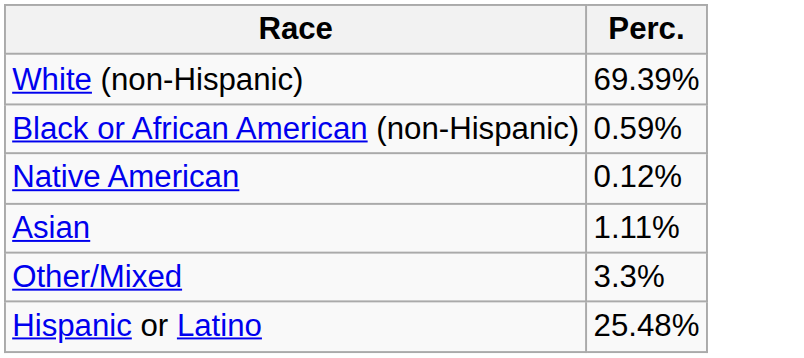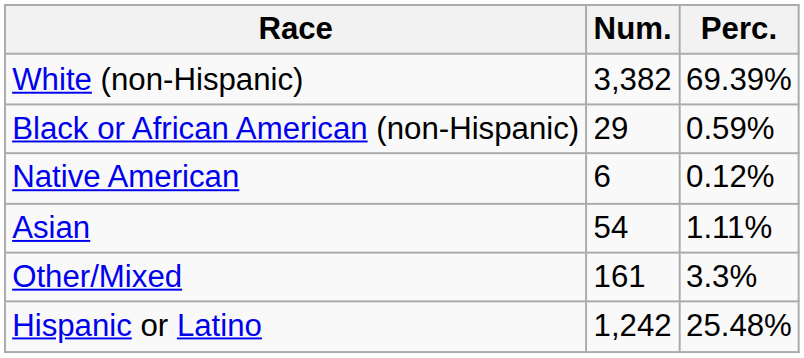 <table class="wikitable">
 <tr>
 <th>Race</th>
+<th>Num.</th>
 <th>Perc.</th>
 </tr>
 <tr>
 <td><a href='#'>White</a> (non-Hispanic)</td>
+<td>3,382</td>
 <td>69.39%</td>
 </tr>
 <tr>
 <td><a href='#'>Black or African American</a> (non-Hispanic)</td>
+<td>29</td>
 <td>0.59%</td>
 </tr>
 <tr>
 <td><a href='#'>Native American</a></td>
+<td>6</td>
 <td>0.12%</td>
 </tr>
 <tr>
 <td><a href='#'>Asian</a></td>
+<td>54</td>
 <td>1.11%</td>
 </tr>
 <tr>
 <td><a href='#'>Other/Mixed</a></td>
+<td>161</td>
 <td>3.3%</td>
 </tr>
 <tr>
 <td><a href='#'>Hispanic</a> or <a href='#'>Latino</a></td>
+<td>1,242</td>
 <td>25.48%</td>
 </tr>
 </table>
